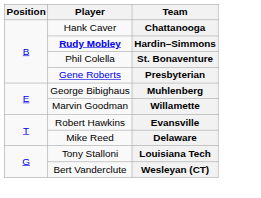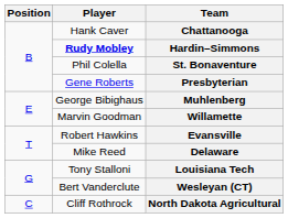 <table class="wikitable">
 <tr>
 <th>Position</th>
 <th>Player</th>
 <th>Team</th>
 </tr>
 <tr style="text-align:center;">
 <td rowspan="4"><a href='#'>B</a></td>
 <td>Hank Caver</td>
 <th Style = >Chattanooga</th>
 </tr>
 <tr style="text-align:center;">
 <td><strong><a href='#'>Rudy Mobley</a></strong></td>
 <th Style = >Hardin–Simmons</th>
 </tr>
 <tr style="text-align:center;">
 <td>Phil Colella</td>
 <th Style = >St. Bonaventure</th>
 </tr>
 <tr style="text-align:center;">
 <td><a href='#'>Gene Roberts</a></td>
 <th Style = >Presbyterian</th>
 </tr>
 <tr style="text-align:center;">
 <td rowspan="2"><a href='#'>E</a></td>
 <td>George Bibighaus</td>
 <th Style = >Muhlenberg</th>
 </tr>
 <tr style="text-align:center;">
 <td>Marvin Goodman</td>
 <th Style = >Willamette</th>
 </tr>
 <tr style="text-align:center;">
 <td rowspan="2"><a href='#'>T</a></td>
 <td>Robert Hawkins</td>
 <th Style = >Evansville</th>
 </tr>
 <tr style="text-align:center;">
 <td>Mike Reed</td>
 <th Style = >Delaware</th>
 </tr>
 <tr style="text-align:center;">
 <td rowspan="2"><a href='#'>G</a></td>
 <td>Tony Stalloni</td>
 <th Style = >Louisiana Tech</th>
 </tr>
 <tr style="text-align:center;">
 <td>Bert Vanderclute</td>
 <th Style = >Wesleyan (CT)</th>
 </tr>
+<tr style="text-align:center;">
+<td><a href='#'>C</a></td>
+<td>Cliff Rothrock</td>
+<th Style = >North Dakota Agricultural</th>
+</tr>
 </table>
